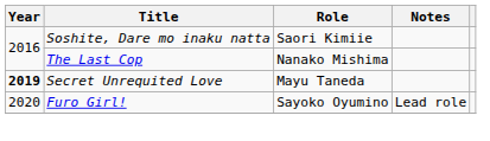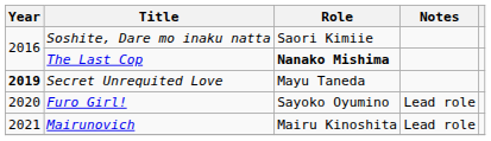 <table class="wikitable">
 <tr>
 <th>Year</th>
 <th>Title</th>
 <th>Role</th>
 <th>Notes</th>
 <th></th>
 </tr>
 <tr>
 <td rowspan="2">2016</td>
 <td><em>Soshite, Dare mo inaku natta</em></td>
 <td>Saori Kimiie</td>
 <td></td>
 <td></td>
 </tr>
 <tr>
 <td><em><a href='#'>The Last Cop</a></em></td>
-<td>Nanako Mishima</td>
+<td><strong>Nanako Mishima</strong></td>
 <td></td>
 <td></td>
 </tr>
 <tr>
 <td><strong>2019</strong></td>
 <td><em>Secret Unrequited Love</em></td>
 <td>Mayu Taneda</td>
 <td></td>
 <td></td>
 </tr>
 <tr>
 <td>2020</td>
 <td><em><a href='#'>Furo Girl!</a></em></td>
 <td>Sayoko Oyumino</td>
 <td>Lead role</td>
 <td></td>
 </tr>
 <tr>
+<td>2021</td>
+<td><em><a href='#'>Mairunovich</a></em></td>
+<td>Mairu Kinoshita</td>
+<td>Lead role</td>
+<td></td>
+</tr>
+<tr>
 </tr>
 </table>
